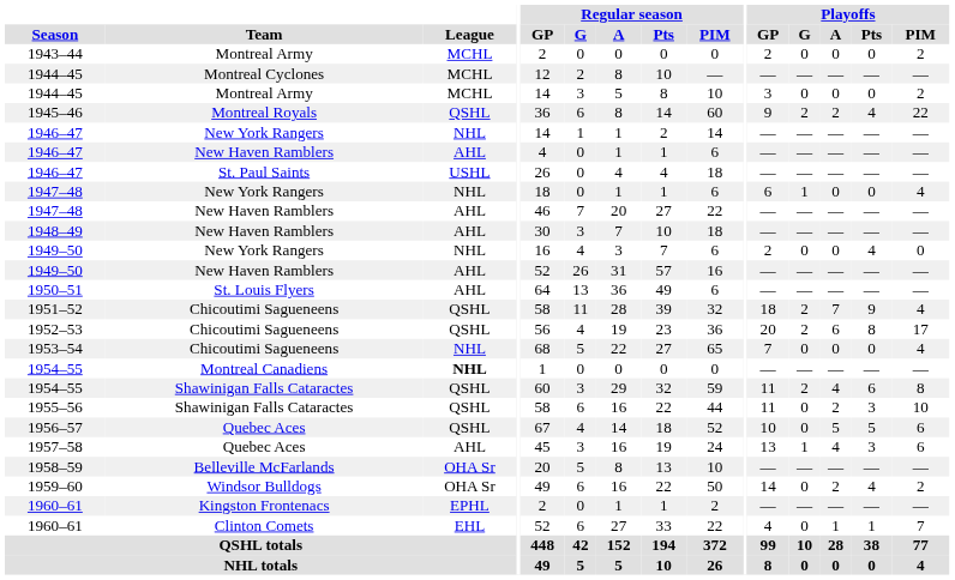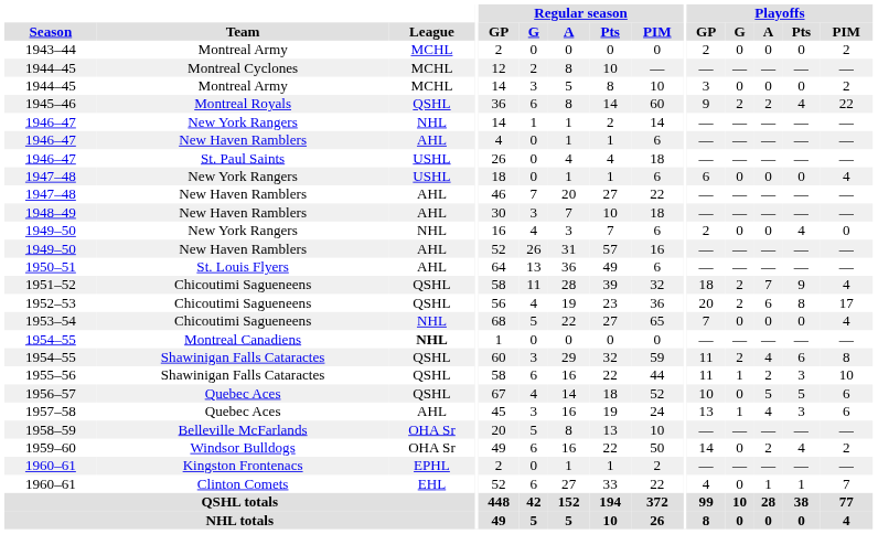 <table border="0" cellpadding="1" cellspacing="0" style="text-align:center; width:60em">
 <tr bgcolor="#e0e0e0">
 <th colspan="3" bgcolor="#ffffff"></th>
 <th rowspan="100" bgcolor="#ffffff"></th>
 <th colspan="5"><a href='#'>Regular season</a></th>
 <th rowspan="100" bgcolor="#ffffff"></th>
 <th colspan="5"><a href='#'>Playoffs</a></th>
 </tr>
 <tr bgcolor="#e0e0e0">
 <th><a href='#'>Season</a></th>
 <th>Team</th>
 <th>League</th>
 <th>GP</th>
 <th><a href='#'>G</a></th>
 <th><a href='#'>A</a></th>
 <th><a href='#'>Pts</a></th>
 <th><a href='#'>PIM</a></th>
 <th>GP</th>
 <th>G</th>
 <th>A</th>
 <th>Pts</th>
 <th>PIM</th>
 </tr>
 <tr>
 <td>1943–44</td>
 <td>Montreal Army</td>
 <td><a href='#'>MCHL</a></td>
 <td>2</td>
 <td>0</td>
 <td>0</td>
 <td>0</td>
 <td>0</td>
 <td>2</td>
 <td>0</td>
 <td>0</td>
 <td>0</td>
 <td>2</td>
 </tr>
 <tr bgcolor="#f0f0f0">
 <td>1944–45</td>
 <td>Montreal Cyclones</td>
 <td>MCHL</td>
 <td>12</td>
 <td>2</td>
 <td>8</td>
 <td>10</td>
 <td>—</td>
 <td>—</td>
 <td>—</td>
 <td>—</td>
 <td>—</td>
 <td>—</td>
 </tr>
 <tr>
 <td>1944–45</td>
 <td>Montreal Army</td>
 <td>MCHL</td>
 <td>14</td>
 <td>3</td>
 <td>5</td>
 <td>8</td>
 <td>10</td>
 <td>3</td>
 <td>0</td>
 <td>0</td>
 <td>0</td>
 <td>2</td>
 </tr>
 <tr bgcolor="#f0f0f0">
 <td>1945–46</td>
 <td><a href='#'>Montreal Royals</a></td>
 <td><a href='#'>QSHL</a></td>
 <td>36</td>
 <td>6</td>
 <td>8</td>
 <td>14</td>
 <td>60</td>
 <td>9</td>
 <td>2</td>
 <td>2</td>
 <td>4</td>
 <td>22</td>
 </tr>
 <tr>
 <td><a href='#'>1946–47</a></td>
 <td><a href='#'>New York Rangers</a></td>
 <td><a href='#'>NHL</a></td>
 <td>14</td>
 <td>1</td>
 <td>1</td>
 <td>2</td>
 <td>14</td>
 <td>—</td>
 <td>—</td>
 <td>—</td>
 <td>—</td>
 <td>—</td>
 </tr>
 <tr bgcolor="#f0f0f0">
 <td><a href='#'>1946–47</a></td>
 <td><a href='#'>New Haven Ramblers</a></td>
 <td><a href='#'>AHL</a></td>
 <td>4</td>
 <td>0</td>
 <td>1</td>
 <td>1</td>
 <td>6</td>
 <td>—</td>
 <td>—</td>
 <td>—</td>
 <td>—</td>
 <td>—</td>
 </tr>
 <tr>
 <td><a href='#'>1946–47</a></td>
 <td><a href='#'>St. Paul Saints</a></td>
 <td><a href='#'>USHL</a></td>
 <td>26</td>
 <td>0</td>
 <td>4</td>
 <td>4</td>
 <td>18</td>
 <td>—</td>
 <td>—</td>
 <td>—</td>
 <td>—</td>
 <td>—</td>
 </tr>
 <tr bgcolor="#f0f0f0">
 <td><a href='#'>1947–48</a></td>
 <td>New York Rangers</td>
-<td>NHL</td>
+<td><a href='#'>USHL</a></td>
 <td>18</td>
 <td>0</td>
 <td>1</td>
 <td>1</td>
 <td>6</td>
 <td>6</td>
-<td>1</td>
+<td>0</td>
 <td>0</td>
 <td>0</td>
 <td>4</td>
 </tr>
 <tr>
 <td><a href='#'>1947–48</a></td>
 <td>New Haven Ramblers</td>
 <td>AHL</td>
 <td>46</td>
 <td>7</td>
 <td>20</td>
 <td>27</td>
 <td>22</td>
 <td>—</td>
 <td>—</td>
 <td>—</td>
 <td>—</td>
 <td>—</td>
 </tr>
 <tr bgcolor="#f0f0f0">
 <td><a href='#'>1948–49</a></td>
 <td>New Haven Ramblers</td>
 <td>AHL</td>
 <td>30</td>
 <td>3</td>
 <td>7</td>
 <td>10</td>
 <td>18</td>
 <td>—</td>
 <td>—</td>
 <td>—</td>
 <td>—</td>
 <td>—</td>
 </tr>
 <tr>
 <td><a href='#'>1949–50</a></td>
 <td>New York Rangers</td>
 <td>NHL</td>
 <td>16</td>
 <td>4</td>
 <td>3</td>
 <td>7</td>
 <td>6</td>
 <td>2</td>
 <td>0</td>
 <td>0</td>
 <td>4</td>
 <td>0</td>
 </tr>
 <tr bgcolor="#f0f0f0">
 <td><a href='#'>1949–50</a></td>
 <td>New Haven Ramblers</td>
 <td>AHL</td>
 <td>52</td>
 <td>26</td>
 <td>31</td>
 <td>57</td>
 <td>16</td>
 <td>—</td>
 <td>—</td>
 <td>—</td>
 <td>—</td>
 <td>—</td>
 </tr>
 <tr>
 <td><a href='#'>1950–51</a></td>
 <td><a href='#'>St. Louis Flyers</a></td>
 <td>AHL</td>
 <td>64</td>
 <td>13</td>
 <td>36</td>
 <td>49</td>
 <td>6</td>
 <td>—</td>
 <td>—</td>
 <td>—</td>
 <td>—</td>
 <td>—</td>
 </tr>
 <tr bgcolor="#f0f0f0">
 <td>1951–52</td>
 <td>Chicoutimi Sagueneens</td>
 <td>QSHL</td>
 <td>58</td>
 <td>11</td>
 <td>28</td>
 <td>39</td>
 <td>32</td>
 <td>18</td>
 <td>2</td>
 <td>7</td>
 <td>9</td>
 <td>4</td>
 </tr>
 <tr>
 <td>1952–53</td>
 <td>Chicoutimi Sagueneens</td>
 <td>QSHL</td>
 <td>56</td>
 <td>4</td>
 <td>19</td>
 <td>23</td>
 <td>36</td>
 <td>20</td>
 <td>2</td>
 <td>6</td>
 <td>8</td>
 <td>17</td>
 </tr>
 <tr bgcolor="#f0f0f0">
 <td>1953–54</td>
 <td>Chicoutimi Sagueneens</td>
 <td><a href='#'>NHL</a></td>
 <td>68</td>
 <td>5</td>
 <td>22</td>
 <td>27</td>
 <td>65</td>
 <td>7</td>
 <td>0</td>
 <td>0</td>
 <td>0</td>
 <td>4</td>
 </tr>
 <tr>
 <td><a href='#'>1954–55</a></td>
 <td><a href='#'>Montreal Canadiens</a></td>
 <td><strong>NHL</strong></td>
 <td>1</td>
 <td>0</td>
 <td>0</td>
 <td>0</td>
 <td>0</td>
 <td>—</td>
 <td>—</td>
 <td>—</td>
 <td>—</td>
 <td>—</td>
 </tr>
 <tr bgcolor="#f0f0f0">
 <td>1954–55</td>
 <td><a href='#'>Shawinigan Falls Cataractes</a></td>
 <td>QSHL</td>
 <td>60</td>
 <td>3</td>
 <td>29</td>
 <td>32</td>
 <td>59</td>
 <td>11</td>
 <td>2</td>
 <td>4</td>
 <td>6</td>
 <td>8</td>
 </tr>
 <tr>
 <td>1955–56</td>
 <td>Shawinigan Falls Cataractes</td>
 <td>QSHL</td>
 <td>58</td>
 <td>6</td>
 <td>16</td>
 <td>22</td>
 <td>44</td>
 <td>11</td>
-<td>0</td>
+<td>1</td>
 <td>2</td>
 <td>3</td>
 <td>10</td>
 </tr>
 <tr bgcolor="#f0f0f0">
 <td>1956–57</td>
 <td><a href='#'>Quebec Aces</a></td>
 <td>QSHL</td>
 <td>67</td>
 <td>4</td>
 <td>14</td>
 <td>18</td>
 <td>52</td>
 <td>10</td>
 <td>0</td>
 <td>5</td>
 <td>5</td>
 <td>6</td>
 </tr>
 <tr>
 <td>1957–58</td>
 <td>Quebec Aces</td>
 <td>AHL</td>
 <td>45</td>
 <td>3</td>
 <td>16</td>
 <td>19</td>
 <td>24</td>
 <td>13</td>
 <td>1</td>
 <td>4</td>
 <td>3</td>
 <td>6</td>
 </tr>
 <tr bgcolor="#f0f0f0">
 <td>1958–59</td>
 <td><a href='#'>Belleville McFarlands</a></td>
 <td><a href='#'>OHA Sr</a></td>
 <td>20</td>
 <td>5</td>
 <td>8</td>
 <td>13</td>
 <td>10</td>
 <td>—</td>
 <td>—</td>
 <td>—</td>
 <td>—</td>
 <td>—</td>
 </tr>
 <tr>
 <td>1959–60</td>
 <td><a href='#'>Windsor Bulldogs</a></td>
 <td>OHA Sr</td>
 <td>49</td>
 <td>6</td>
 <td>16</td>
 <td>22</td>
 <td>50</td>
 <td>14</td>
 <td>0</td>
 <td>2</td>
 <td>4</td>
 <td>2</td>
 </tr>
 <tr bgcolor="#f0f0f0">
 <td><a href='#'>1960–61</a></td>
 <td><a href='#'>Kingston Frontenacs</a></td>
 <td><a href='#'>EPHL</a></td>
 <td>2</td>
 <td>0</td>
 <td>1</td>
 <td>1</td>
 <td>2</td>
 <td>—</td>
 <td>—</td>
 <td>—</td>
 <td>—</td>
 <td>—</td>
 </tr>
 <tr>
 <td>1960–61</td>
 <td><a href='#'>Clinton Comets</a></td>
 <td><a href='#'>EHL</a></td>
 <td>52</td>
 <td>6</td>
 <td>27</td>
 <td>33</td>
 <td>22</td>
 <td>4</td>
 <td>0</td>
 <td>1</td>
 <td>1</td>
 <td>7</td>
 </tr>
 <tr bgcolor="#e0e0e0">
 <th colspan="3">QSHL totals</th>
 <th>448</th>
 <th>42</th>
 <th>152</th>
 <th>194</th>
 <th>372</th>
 <th>99</th>
 <th>10</th>
 <th>28</th>
 <th>38</th>
 <th>77</th>
 </tr>
 <tr bgcolor="#e0e0e0">
 <th colspan="3">NHL totals</th>
 <th>49</th>
 <th>5</th>
 <th>5</th>
 <th>10</th>
 <th>26</th>
 <th>8</th>
 <th>0</th>
 <th>0</th>
 <th>0</th>
 <th>4</th>
 </tr>
 </table>
